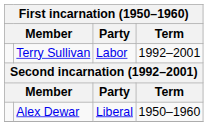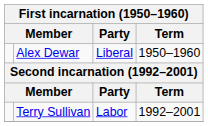 <table class="wikitable">
 <tr>
 <th colspan="4">First incarnation (1950–1960)</th>
+</tr>
+<tr>
+<th colspan="2">Member</th>
+<th>Party</th>
+<th>Term</th>
+</tr>
+<tr>
+<td> </td>
+<td><a href='#'>Alex Dewar</a></td>
+<td><a href='#'>Liberal</a></td>
+<td>1950–1960</td>
+</tr>
+<tr>
+<th colspan="4">Second incarnation (1992–2001)</th>
 </tr>
 <tr>
 <th colspan="2">Member</th>
 <th>Party</th>
 <th>Term</th>
 </tr>
 <tr>
 <td> </td>
 <td><a href='#'>Terry Sullivan</a></td>
 <td><a href='#'>Labor</a></td>
 <td>1992–2001</td>
 </tr>
 <tr>
-<th colspan="4">Second incarnation (1992–2001)</th>
-</tr>
-<tr>
-<th colspan="2">Member</th>
-<th>Party</th>
-<th>Term</th>
-</tr>
-<tr>
-<td> </td>
-<td><a href='#'>Alex Dewar</a></td>
-<td><a href='#'>Liberal</a></td>
-<td>1950–1960</td>
-</tr>
-<tr>
 </tr>
 </table>
